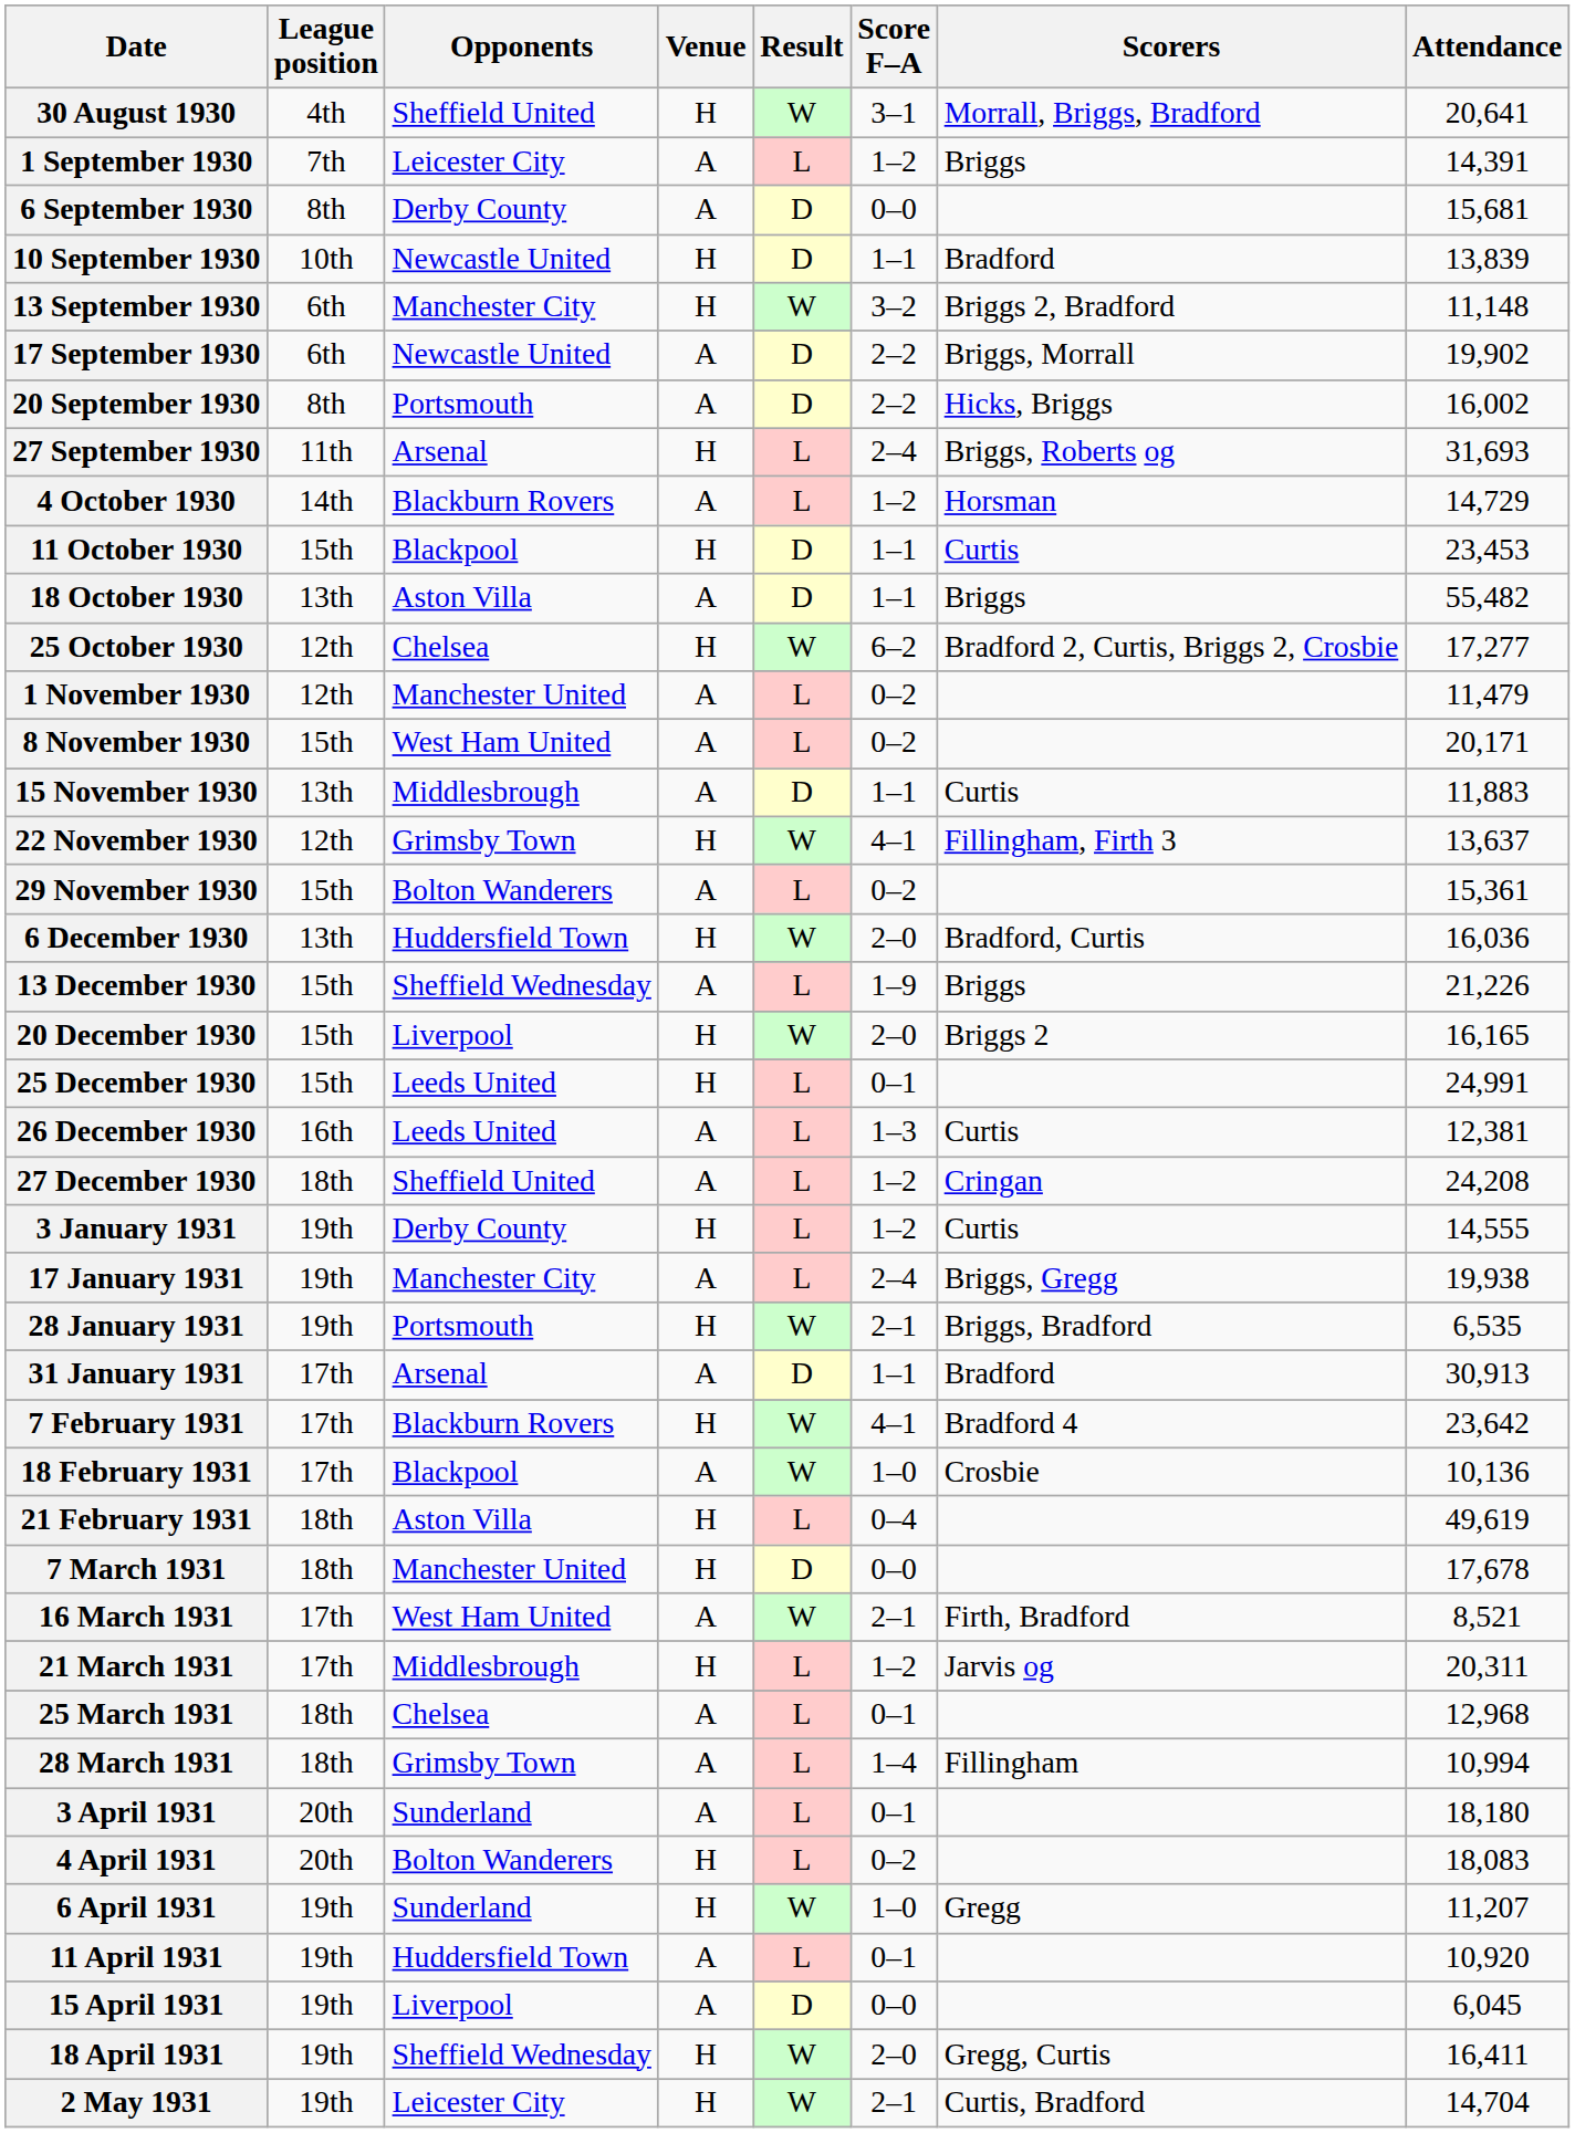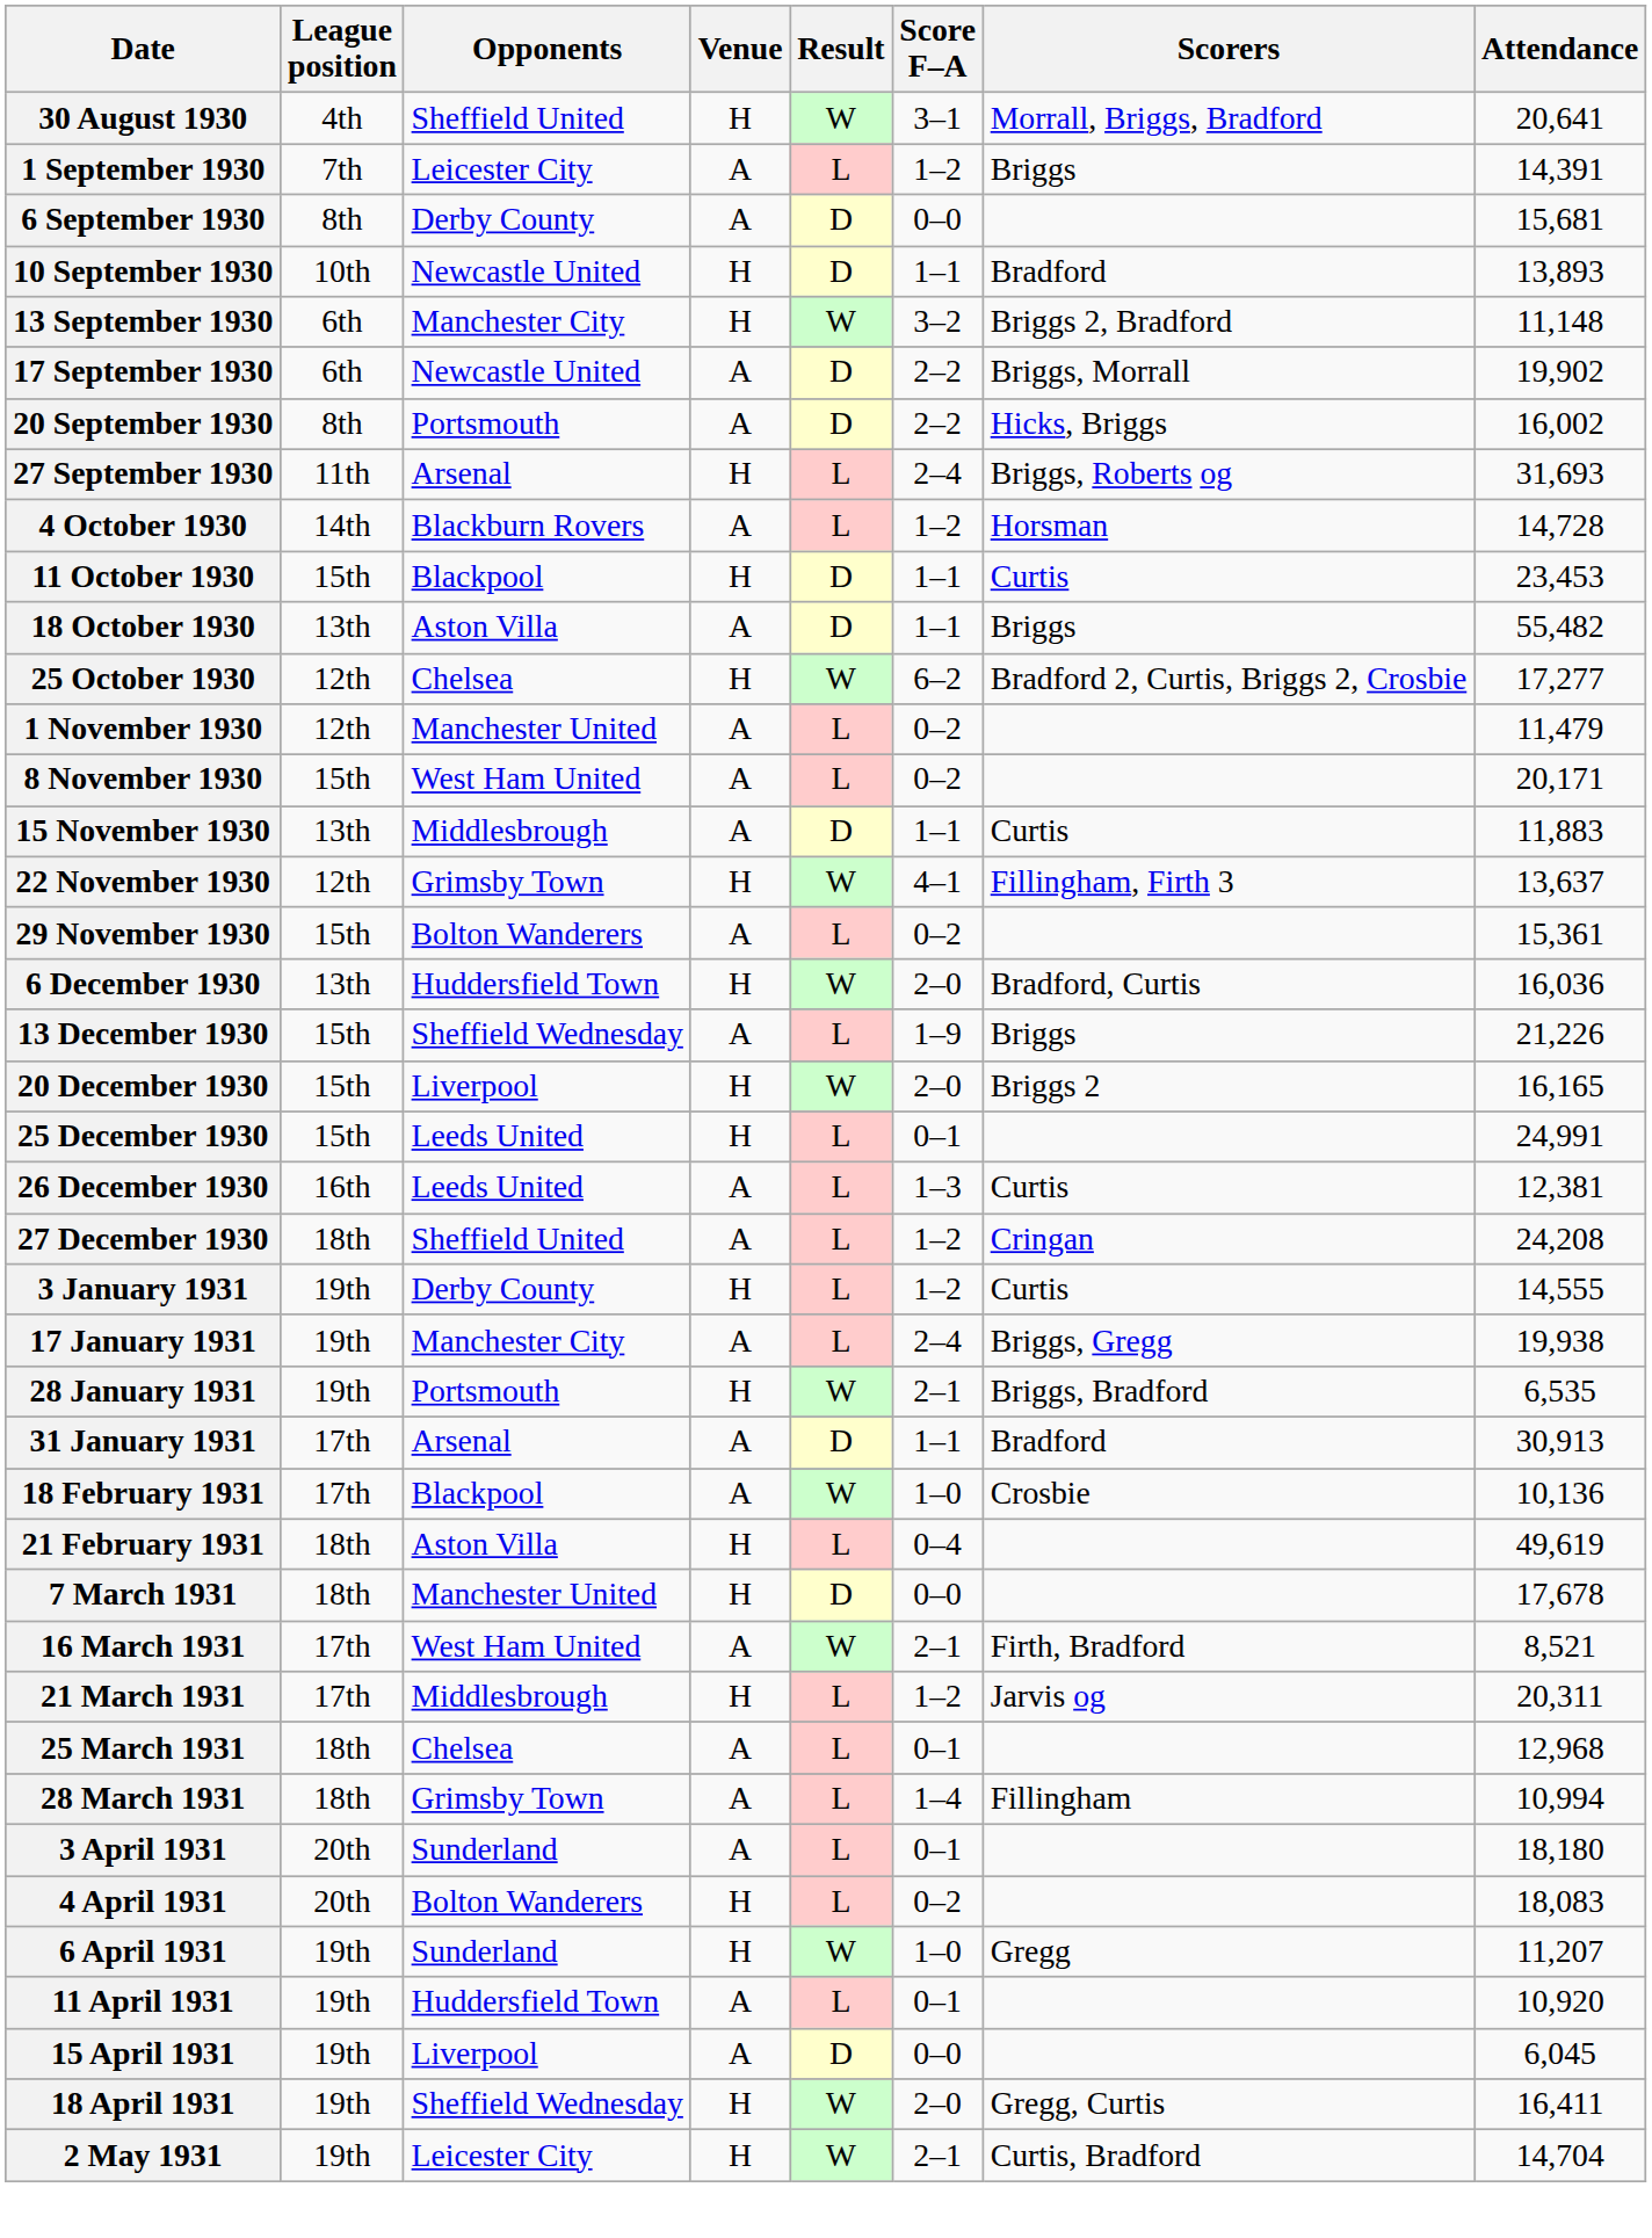 <table class="wikitable plainrowheaders" style="text-align:center">
 <tr>
 <th scope="col">Date</th>
 <th scope="col">League<br>position</th>
 <th scope="col">Opponents</th>
 <th scope="col">Venue</th>
 <th scope="col">Result</th>
 <th scope="col">Score<br>F–A</th>
 <th scope="col">Scorers</th>
 <th scope="col">Attendance</th>
 </tr>
 <tr>
 <th scope="row">30 August 1930</th>
 <td>4th</td>
 <td align="left"><a href='#'>Sheffield United</a></td>
 <td>H</td>
 <td style=background:#cfc>W</td>
 <td>3–1</td>
 <td align="left"><a href='#'>Morrall</a>, <a href='#'>Briggs</a>, <a href='#'>Bradford</a></td>
 <td>20,641</td>
 </tr>
 <tr>
 <th scope="row">1 September 1930</th>
 <td>7th</td>
 <td align="left"><a href='#'>Leicester City</a></td>
 <td>A</td>
 <td style=background:#fcc>L</td>
 <td>1–2</td>
 <td align="left">Briggs</td>
 <td>14,391</td>
 </tr>
 <tr>
 <th scope="row">6 September 1930</th>
 <td>8th</td>
 <td align="left"><a href='#'>Derby County</a></td>
 <td>A</td>
 <td style=background:#ffc>D</td>
 <td>0–0</td>
 <td></td>
 <td>15,681</td>
 </tr>
 <tr>
 <th scope="row">10 September 1930</th>
 <td>10th</td>
 <td align="left"><a href='#'>Newcastle United</a></td>
 <td>H</td>
 <td style=background:#ffc>D</td>
 <td>1–1</td>
 <td align="left">Bradford</td>
-<td>13,839</td>
+<td>13,893</td>
 </tr>
 <tr>
 <th scope="row">13 September 1930</th>
 <td>6th</td>
 <td align="left"><a href='#'>Manchester City</a></td>
 <td>H</td>
 <td style=background:#cfc>W</td>
 <td>3–2</td>
 <td align="left">Briggs 2, Bradford</td>
 <td>11,148</td>
 </tr>
 <tr>
 <th scope="row">17 September 1930</th>
 <td>6th</td>
 <td align="left"><a href='#'>Newcastle United</a></td>
 <td>A</td>
 <td style=background:#ffc>D</td>
 <td>2–2</td>
 <td align="left">Briggs, Morrall</td>
 <td>19,902</td>
 </tr>
 <tr>
 <th scope="row">20 September 1930</th>
 <td>8th</td>
 <td align="left"><a href='#'>Portsmouth</a></td>
 <td>A</td>
 <td style=background:#ffc>D</td>
 <td>2–2</td>
 <td align="left"><a href='#'>Hicks</a>, Briggs</td>
 <td>16,002</td>
 </tr>
 <tr>
 <th scope="row">27 September 1930</th>
 <td>11th</td>
 <td align="left"><a href='#'>Arsenal</a></td>
 <td>H</td>
 <td style=background:#fcc>L</td>
 <td>2–4</td>
 <td align="left">Briggs, <a href='#'>Roberts</a> <a href='#'>og</a></td>
 <td>31,693</td>
 </tr>
 <tr>
 <th scope="row">4 October 1930</th>
 <td>14th</td>
 <td align="left"><a href='#'>Blackburn Rovers</a></td>
 <td>A</td>
 <td style=background:#fcc>L</td>
 <td>1–2</td>
 <td align="left"><a href='#'>Horsman</a></td>
-<td>14,729</td>
+<td>14,728</td>
 </tr>
 <tr>
 <th scope="row">11 October 1930</th>
 <td>15th</td>
 <td align="left"><a href='#'>Blackpool</a></td>
 <td>H</td>
 <td style=background:#ffc>D</td>
 <td>1–1</td>
 <td align="left"><a href='#'>Curtis</a></td>
 <td>23,453</td>
 </tr>
 <tr>
 <th scope="row">18 October 1930</th>
 <td>13th</td>
 <td align="left"><a href='#'>Aston Villa</a></td>
 <td>A</td>
 <td style=background:#ffc>D</td>
 <td>1–1</td>
 <td align="left">Briggs</td>
 <td>55,482</td>
 </tr>
 <tr>
 <th scope="row">25 October 1930</th>
 <td>12th</td>
 <td align="left"><a href='#'>Chelsea</a></td>
 <td>H</td>
 <td style=background:#cfc>W</td>
 <td>6–2</td>
 <td align="left">Bradford 2, Curtis, Briggs 2, <a href='#'>Crosbie</a></td>
 <td>17,277</td>
 </tr>
 <tr>
 <th scope="row">1 November 1930</th>
 <td>12th</td>
 <td align="left"><a href='#'>Manchester United</a></td>
 <td>A</td>
 <td style=background:#fcc>L</td>
 <td>0–2</td>
 <td></td>
 <td>11,479</td>
 </tr>
 <tr>
 <th scope="row">8 November 1930</th>
 <td>15th</td>
 <td align="left"><a href='#'>West Ham United</a></td>
 <td>A</td>
 <td style=background:#fcc>L</td>
 <td>0–2</td>
 <td></td>
 <td>20,171</td>
 </tr>
 <tr>
 <th scope="row">15 November 1930</th>
 <td>13th</td>
 <td align="left"><a href='#'>Middlesbrough</a></td>
 <td>A</td>
 <td style=background:#ffc>D</td>
 <td>1–1</td>
 <td align="left">Curtis</td>
 <td>11,883</td>
 </tr>
 <tr>
 <th scope="row">22 November 1930</th>
 <td>12th</td>
 <td align="left"><a href='#'>Grimsby Town</a></td>
 <td>H</td>
 <td style=background:#cfc>W</td>
 <td>4–1</td>
 <td align="left"><a href='#'>Fillingham</a>, <a href='#'>Firth</a> 3</td>
 <td>13,637</td>
 </tr>
 <tr>
 <th scope="row">29 November 1930</th>
 <td>15th</td>
 <td align="left"><a href='#'>Bolton Wanderers</a></td>
 <td>A</td>
 <td style=background:#fcc>L</td>
 <td>0–2</td>
 <td></td>
 <td>15,361</td>
 </tr>
 <tr>
 <th scope="row">6 December 1930</th>
 <td>13th</td>
 <td align="left"><a href='#'>Huddersfield Town</a></td>
 <td>H</td>
 <td style=background:#cfc>W</td>
 <td>2–0</td>
 <td align="left">Bradford, Curtis</td>
 <td>16,036</td>
 </tr>
 <tr>
 <th scope="row">13 December 1930</th>
 <td>15th</td>
 <td align="left"><a href='#'>Sheffield Wednesday</a></td>
 <td>A</td>
 <td style=background:#fcc>L</td>
 <td>1–9</td>
 <td align="left">Briggs</td>
 <td>21,226</td>
 </tr>
 <tr>
 <th scope="row">20 December 1930</th>
 <td>15th</td>
 <td align="left"><a href='#'>Liverpool</a></td>
 <td>H</td>
 <td style=background:#cfc>W</td>
 <td>2–0</td>
 <td align="left">Briggs 2</td>
 <td>16,165</td>
 </tr>
 <tr>
 <th scope="row">25 December 1930</th>
 <td>15th</td>
 <td align="left"><a href='#'>Leeds United</a></td>
 <td>H</td>
 <td style=background:#fcc>L</td>
 <td>0–1</td>
 <td></td>
 <td>24,991</td>
 </tr>
 <tr>
 <th scope="row">26 December 1930</th>
 <td>16th</td>
 <td align="left"><a href='#'>Leeds United</a></td>
 <td>A</td>
 <td style=background:#fcc>L</td>
 <td>1–3</td>
 <td align="left">Curtis</td>
 <td>12,381</td>
 </tr>
 <tr>
 <th scope="row">27 December 1930</th>
 <td>18th</td>
 <td align="left"><a href='#'>Sheffield United</a></td>
 <td>A</td>
 <td style=background:#fcc>L</td>
 <td>1–2</td>
 <td align="left"><a href='#'>Cringan</a></td>
 <td>24,208</td>
 </tr>
 <tr>
 <th scope="row">3 January 1931</th>
 <td>19th</td>
 <td align="left"><a href='#'>Derby County</a></td>
 <td>H</td>
 <td style=background:#fcc>L</td>
 <td>1–2</td>
 <td align="left">Curtis</td>
 <td>14,555</td>
 </tr>
 <tr>
 <th scope="row">17 January 1931</th>
 <td>19th</td>
 <td align="left"><a href='#'>Manchester City</a></td>
 <td>A</td>
 <td style=background:#fcc>L</td>
 <td>2–4</td>
 <td align="left">Briggs, <a href='#'>Gregg</a></td>
 <td>19,938</td>
 </tr>
 <tr>
 <th scope="row">28 January 1931</th>
 <td>19th</td>
 <td align="left"><a href='#'>Portsmouth</a></td>
 <td>H</td>
 <td style=background:#cfc>W</td>
 <td>2–1</td>
 <td align="left">Briggs, Bradford</td>
 <td>6,535</td>
 </tr>
 <tr>
 <th scope="row">31 January 1931</th>
 <td>17th</td>
 <td align="left"><a href='#'>Arsenal</a></td>
 <td>A</td>
 <td style=background:#ffc>D</td>
 <td>1–1</td>
 <td align="left">Bradford</td>
 <td>30,913</td>
 </tr>
 <tr>
-<th scope="row">7 February 1931</th>
-<td>17th</td>
-<td align="left"><a href='#'>Blackburn Rovers</a></td>
-<td>H</td>
-<td style=background:#cfc>W</td>
-<td>4–1</td>
-<td align="left">Bradford 4</td>
-<td>23,642</td>
-</tr>
-<tr>
 <th scope="row">18 February 1931</th>
 <td>17th</td>
 <td align="left"><a href='#'>Blackpool</a></td>
 <td>A</td>
 <td style=background:#cfc>W</td>
 <td>1–0</td>
 <td align="left">Crosbie</td>
 <td>10,136</td>
 </tr>
 <tr>
 <th scope="row">21 February 1931</th>
 <td>18th</td>
 <td align="left"><a href='#'>Aston Villa</a></td>
 <td>H</td>
 <td style=background:#fcc>L</td>
 <td>0–4</td>
 <td></td>
 <td>49,619</td>
 </tr>
 <tr>
 <th scope="row">7 March 1931</th>
 <td>18th</td>
 <td align="left"><a href='#'>Manchester United</a></td>
 <td>H</td>
 <td style=background:#ffc>D</td>
 <td>0–0</td>
 <td></td>
 <td>17,678</td>
 </tr>
 <tr>
 <th scope="row">16 March 1931</th>
 <td>17th</td>
 <td align="left"><a href='#'>West Ham United</a></td>
 <td>A</td>
 <td style=background:#cfc>W</td>
 <td>2–1</td>
 <td align="left">Firth, Bradford</td>
 <td>8,521</td>
 </tr>
 <tr>
 <th scope="row">21 March 1931</th>
 <td>17th</td>
 <td align="left"><a href='#'>Middlesbrough</a></td>
 <td>H</td>
 <td style=background:#fcc>L</td>
 <td>1–2</td>
 <td align="left">Jarvis <a href='#'>og</a></td>
 <td>20,311</td>
 </tr>
 <tr>
 <th scope="row">25 March 1931</th>
 <td>18th</td>
 <td align="left"><a href='#'>Chelsea</a></td>
 <td>A</td>
 <td style=background:#fcc>L</td>
 <td>0–1</td>
 <td></td>
 <td>12,968</td>
 </tr>
 <tr>
 <th scope="row">28 March 1931</th>
 <td>18th</td>
 <td align="left"><a href='#'>Grimsby Town</a></td>
 <td>A</td>
 <td style=background:#fcc>L</td>
 <td>1–4</td>
 <td align="left">Fillingham</td>
 <td>10,994</td>
 </tr>
 <tr>
 <th scope="row">3 April 1931</th>
 <td>20th</td>
 <td align="left"><a href='#'>Sunderland</a></td>
 <td>A</td>
 <td style=background:#fcc>L</td>
 <td>0–1</td>
 <td></td>
 <td>18,180</td>
 </tr>
 <tr>
 <th scope="row">4 April 1931</th>
 <td>20th</td>
 <td align="left"><a href='#'>Bolton Wanderers</a></td>
 <td>H</td>
 <td style=background:#fcc>L</td>
 <td>0–2</td>
 <td></td>
 <td>18,083</td>
 </tr>
 <tr>
 <th scope="row">6 April 1931</th>
 <td>19th</td>
 <td align="left"><a href='#'>Sunderland</a></td>
 <td>H</td>
 <td style=background:#cfc>W</td>
 <td>1–0</td>
 <td align="left">Gregg</td>
 <td>11,207</td>
 </tr>
 <tr>
 <th scope="row">11 April 1931</th>
 <td>19th</td>
 <td align="left"><a href='#'>Huddersfield Town</a></td>
 <td>A</td>
 <td style=background:#fcc>L</td>
 <td>0–1</td>
 <td></td>
 <td>10,920</td>
 </tr>
 <tr>
 <th scope="row">15 April 1931</th>
 <td>19th</td>
 <td align="left"><a href='#'>Liverpool</a></td>
 <td>A</td>
 <td style=background:#ffc>D</td>
 <td>0–0</td>
 <td></td>
 <td>6,045</td>
 </tr>
 <tr>
 <th scope="row">18 April 1931</th>
 <td>19th</td>
 <td align="left"><a href='#'>Sheffield Wednesday</a></td>
 <td>H</td>
 <td style=background:#cfc>W</td>
 <td>2–0</td>
 <td align="left">Gregg, Curtis</td>
 <td>16,411</td>
 </tr>
 <tr>
 <th scope="row">2 May 1931</th>
 <td>19th</td>
 <td align="left"><a href='#'>Leicester City</a></td>
 <td>H</td>
 <td style=background:#cfc>W</td>
 <td>2–1</td>
 <td align="left">Curtis, Bradford</td>
 <td>14,704</td>
 </tr>
 </table>
